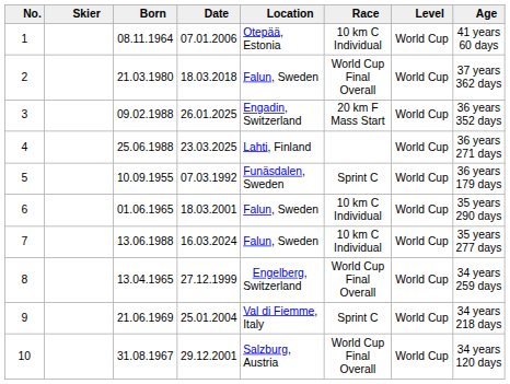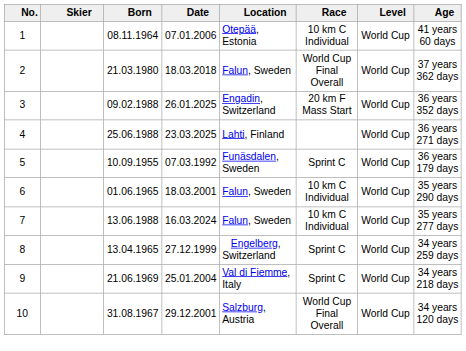 <table class="wikitable sortable" style="background:#fff; font-size:86%; line-height:16px; border:gray solid 1px">
 <tr style="background:#ccc; text-align:center;">
 <th style="width:10px; background:#efefef;">     No.</th>
 <th style="width:190px; background:#efefef;">     Skier</th>
 <th style="width:80px; background:#efefef;">     Born</th>
 <th style="width:80px; background:#efefef;">     Date</th>
 <th style="width:180px; background:#efefef;">     Location</th>
 <th style="width:150px; background:#efefef;">     Race</th>
 <th style="width:130px; background:#efefef;">     Level</th>
 <th style="width:110px; background:#efefef;">     Age</th>
 </tr>
 <tr>
 <td align=center>1</td>
 <td></td>
 <td align=center>08.11.1964</td>
 <td align=center>07.01.2006</td>
 <td align=left> <a href='#'>Otepää</a>, Estonia</td>
 <td align=center>10 km C Individual</td>
 <td align=center>World Cup</td>
 <td align=center>41 years 60 days</td>
 </tr>
 <tr>
 <td align=center>2</td>
 <td></td>
 <td align=center>21.03.1980</td>
 <td align=center>18.03.2018</td>
 <td align=left> <a href='#'>Falun</a>, Sweden</td>
 <td align=center>World Cup Final Overall</td>
 <td align=center>World Cup</td>
 <td align=center>37 years 362 days</td>
 </tr>
 <tr>
 <td align=center>3</td>
 <td></td>
 <td align=center>09.02.1988</td>
 <td align=center>26.01.2025</td>
 <td align=left> <a href='#'>Engadin</a>, Switzerland</td>
 <td align=center>20 km F Mass Start</td>
 <td align=center>World Cup</td>
 <td align=center>36 years 352 days</td>
 </tr>
 <tr>
 <td align=center>4</td>
 <td></td>
 <td align=center>25.06.1988</td>
 <td align=center>23.03.2025</td>
 <td align=left> <a href='#'>Lahti</a>, Finland</td>
 <td align=center></td>
 <td align=center>World Cup</td>
 <td align=center>36 years 271 days</td>
 </tr>
 <tr>
 <td align=center>5</td>
 <td></td>
 <td align=center>10.09.1955</td>
 <td align=center>07.03.1992</td>
 <td align=left> <a href='#'>Funäsdalen</a>, Sweden</td>
 <td align=center>Sprint C</td>
 <td align=center>World Cup</td>
 <td align=center>36 years 179 days</td>
 </tr>
 <tr>
 <td align=center>6</td>
 <td></td>
 <td align=center>01.06.1965</td>
 <td align=center>18.03.2001</td>
 <td align=left> <a href='#'>Falun</a>, Sweden</td>
 <td align=center>10 km C Individual</td>
 <td align=center>World Cup</td>
 <td align=center>35 years 290 days</td>
 </tr>
 <tr>
 <td align=center>7</td>
 <td></td>
 <td align=center>13.06.1988</td>
 <td align=center>16.03.2024</td>
 <td align=left> <a href='#'>Falun</a>, Sweden</td>
 <td align=center>10 km C Individual</td>
 <td align=center>World Cup</td>
 <td align=center>35 years 277 days</td>
 </tr>
 <tr>
 <td align=center>8</td>
 <td></td>
 <td align=center>13.04.1965</td>
 <td align=center>27.12.1999</td>
 <td align=left>   <a href='#'>Engelberg</a>, Switzerland</td>
-<td align=center>World Cup Final Overall</td>
+<td align=center>Sprint C</td>
 <td align=center>World Cup</td>
 <td align=center>34 years 259 days</td>
 </tr>
 <tr>
 <td align=center>9</td>
 <td></td>
 <td align=center>21.06.1969</td>
 <td align=center>25.01.2004</td>
 <td align=left> <a href='#'>Val di Fiemme</a>, Italy</td>
 <td align=center>Sprint C</td>
 <td align=center>World Cup</td>
 <td align=center>34 years 218 days</td>
 </tr>
 <tr>
 <td align=center>10</td>
 <td></td>
 <td align=center>31.08.1967</td>
 <td align=center>29.12.2001</td>
 <td align=left> <a href='#'>Salzburg</a>, Austria</td>
 <td align=center>World Cup Final Overall</td>
 <td align=center>World Cup</td>
 <td align=center>34 years 120 days</td>
 </tr>
 </table>
